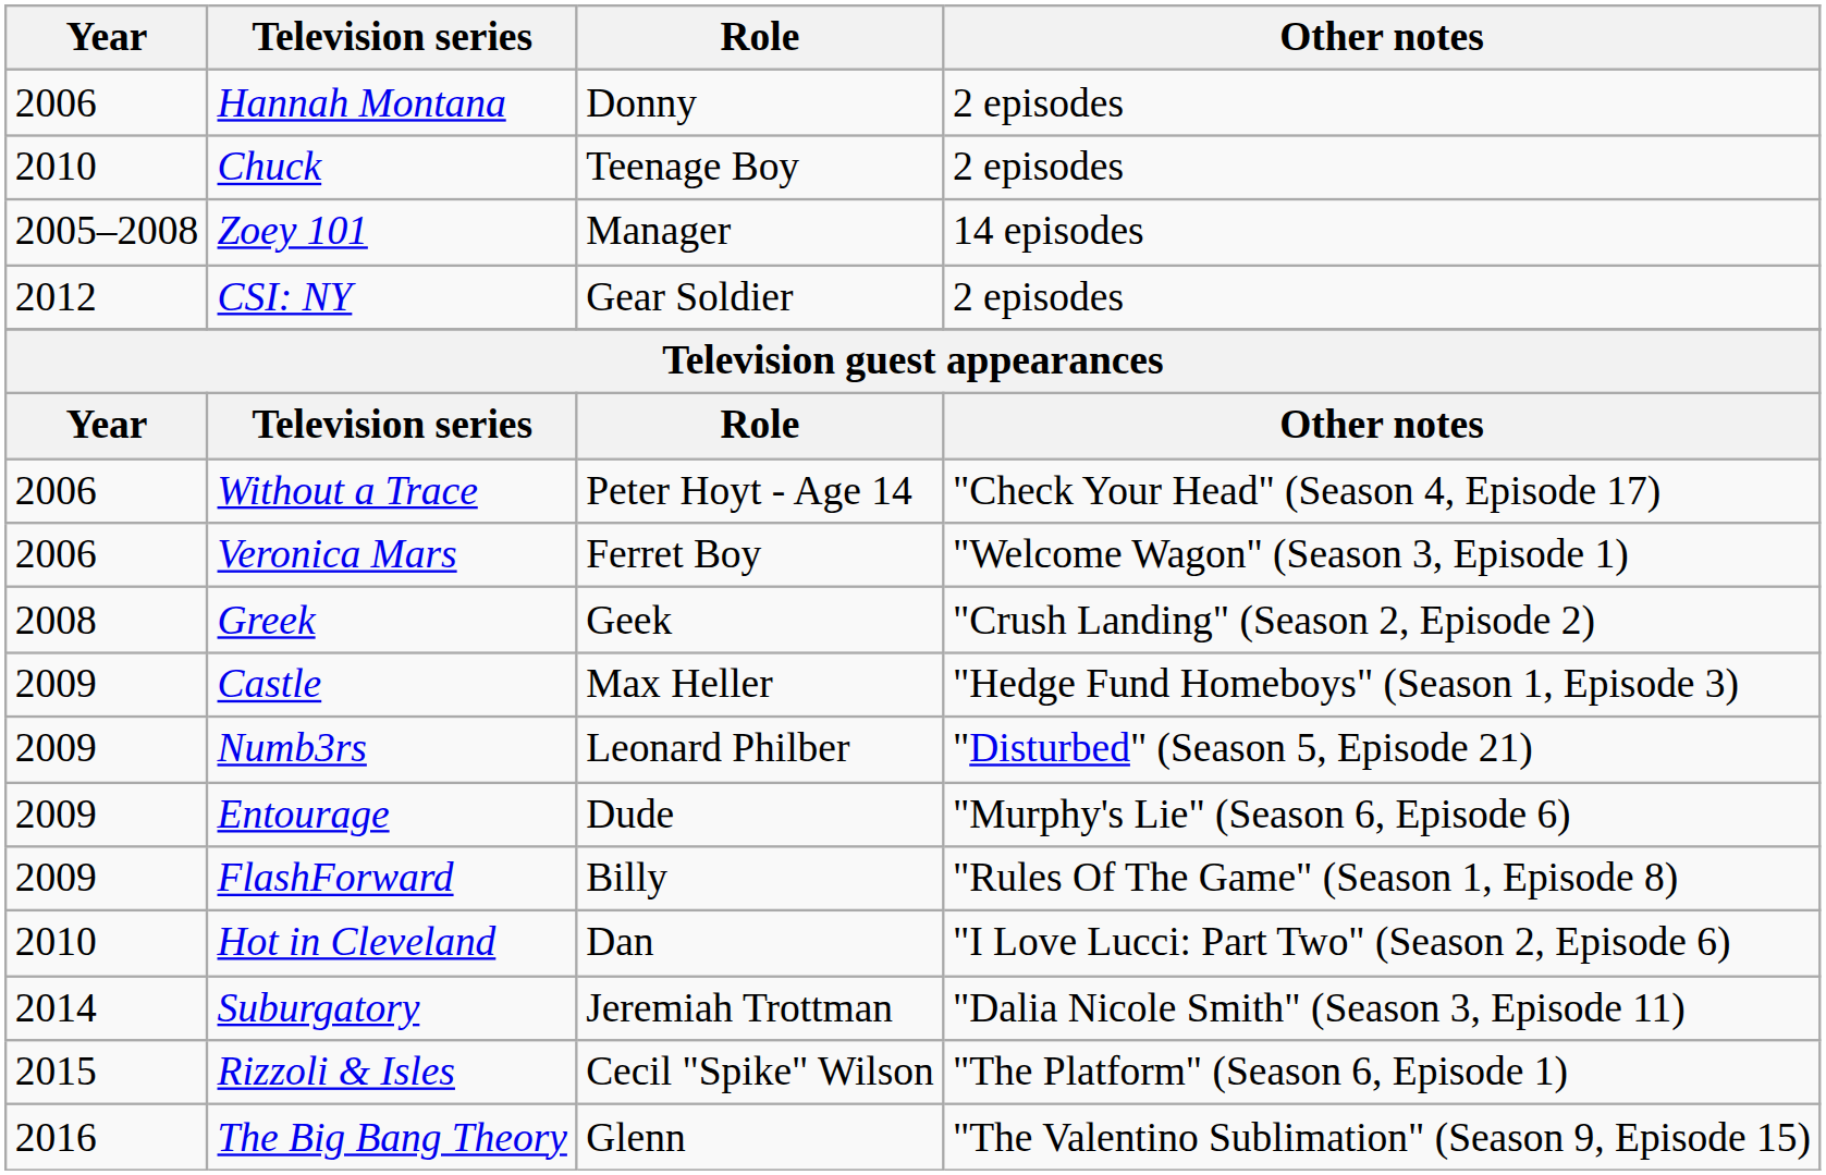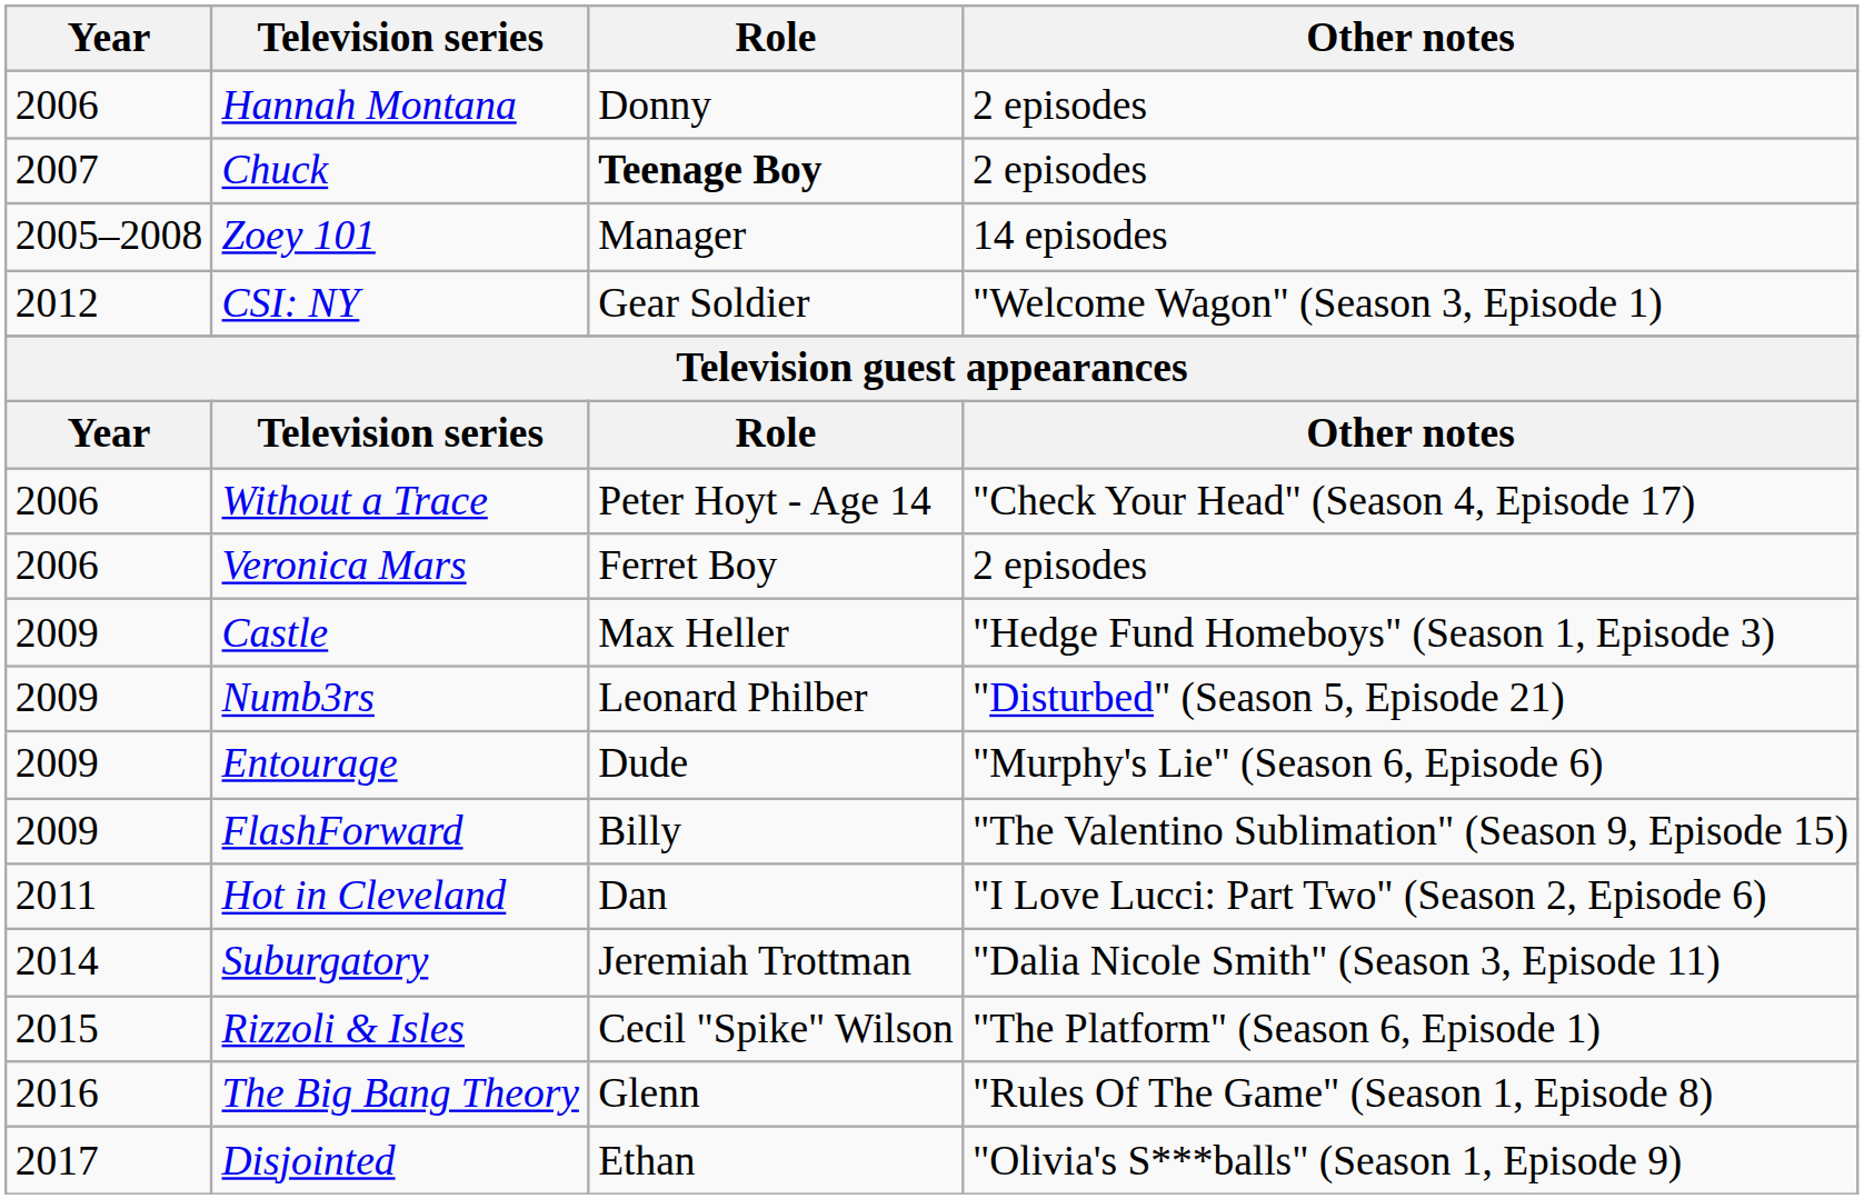 <table class="wikitable sortable">
 <tr>
 <th>Year</th>
 <th>Television series</th>
 <th>Role</th>
 <th>Other notes</th>
 </tr>
 <tr>
 <td>2006</td>
 <td><em><a href='#'>Hannah Montana</a></em></td>
 <td>Donny</td>
 <td>2 episodes</td>
 </tr>
 <tr>
-<td>2010</td>
+<td>2007</td>
 <td><em><a href='#'>Chuck</a></em></td>
-<td>Teenage Boy</td>
+<td><strong>Teenage Boy</strong></td>
 <td>2 episodes</td>
 </tr>
 <tr>
 <td>2005–2008</td>
 <td><em><a href='#'>Zoey 101</a></em></td>
 <td>Manager</td>
 <td>14 episodes</td>
 </tr>
 <tr>
 <td>2012</td>
 <td><em><a href='#'>CSI: NY</a></em></td>
 <td>Gear Soldier</td>
-<td>2 episodes</td>
+<td>"Welcome Wagon" (Season 3, Episode 1)</td>
 </tr>
 <tr>
 </tr>
 <tr>
 <th colspan=4>Television guest appearances</th>
 </tr>
 <tr>
 <th>Year</th>
 <th>Television series</th>
 <th>Role</th>
 <th>Other notes</th>
 </tr>
 <tr>
 <td>2006</td>
 <td><em><a href='#'>Without a Trace</a></em></td>
 <td>Peter Hoyt - Age 14</td>
 <td>"Check Your Head" (Season 4, Episode 17)</td>
 </tr>
 <tr>
 <td>2006</td>
 <td><em><a href='#'>Veronica Mars</a></em></td>
 <td>Ferret Boy</td>
-<td>"Welcome Wagon" (Season 3, Episode 1)</td>
-</tr>
-<tr>
-<td>2008</td>
-<td><em><a href='#'>Greek</a></em></td>
-<td>Geek</td>
-<td>"Crush Landing" (Season 2, Episode 2)</td>
+<td>2 episodes</td>
 </tr>
 <tr>
 <td>2009</td>
 <td><em><a href='#'>Castle</a></em></td>
 <td>Max Heller</td>
 <td>"Hedge Fund Homeboys" (Season 1, Episode 3)</td>
 </tr>
 <tr>
 <td>2009</td>
 <td><em><a href='#'>Numb3rs</a></em></td>
 <td>Leonard Philber</td>
 <td>"<a href='#'>Disturbed</a>" (Season 5, Episode 21)</td>
 </tr>
 <tr>
 <td>2009</td>
 <td><em><a href='#'>Entourage</a></em></td>
 <td>Dude</td>
 <td>"Murphy's Lie" (Season 6, Episode 6)</td>
 </tr>
 <tr>
 <td>2009</td>
 <td><em><a href='#'>FlashForward</a></em></td>
 <td>Billy</td>
-<td>"Rules Of The Game" (Season 1, Episode 8)</td>
+<td>"The Valentino Sublimation" (Season 9, Episode 15)</td>
 </tr>
 <tr>
-<td>2010</td>
+<td>2011</td>
 <td><em><a href='#'>Hot in Cleveland</a></em></td>
 <td>Dan</td>
 <td>"I Love Lucci: Part Two" (Season 2, Episode 6)</td>
 </tr>
 <tr>
 <td>2014</td>
 <td><em><a href='#'>Suburgatory</a></em></td>
 <td>Jeremiah Trottman</td>
 <td>"Dalia Nicole Smith" (Season 3, Episode 11)</td>
 </tr>
 <tr>
 <td>2015</td>
 <td><em><a href='#'>Rizzoli & Isles</a></em></td>
 <td>Cecil "Spike" Wilson</td>
 <td>"The Platform" (Season 6, Episode 1)</td>
 </tr>
 <tr>
 <td>2016</td>
 <td><em><a href='#'>The Big Bang Theory</a></em></td>
 <td>Glenn</td>
-<td>"The Valentino Sublimation" (Season 9, Episode 15)</td>
+<td>"Rules Of The Game" (Season 1, Episode 8)</td>
+</tr>
+<tr>
+<td>2017</td>
+<td><em><a href='#'>Disjointed</a></em></td>
+<td>Ethan</td>
+<td>"Olivia's S***balls" (Season 1, Episode 9)</td>
 </tr>
 </table>
